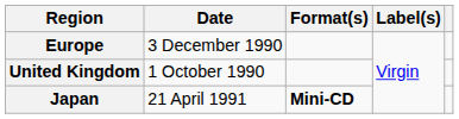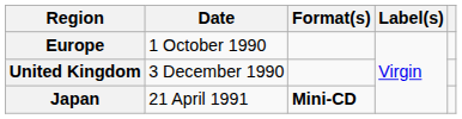 <table class="wikitable plainrowheaders">
 <tr>
 <th scope="col">Region</th>
 <th scope="col">Date</th>
 <th scope="col">Format(s)</th>
 <th scope="col">Label(s)</th>
 <th scope="col"></th>
 </tr>
 <tr>
 <th scope="row">Europe</th>
-<td>3 December 1990</td>
+<td>1 October 1990</td>
 <td></td>
 <td rowspan="3"><a href='#'>Virgin</a></td>
 <td></td>
 </tr>
 <tr>
 <th scope="row">United Kingdom</th>
-<td>1 October 1990</td>
+<td>3 December 1990</td>
 <td></td>
 <td></td>
 </tr>
 <tr>
 <th scope="row">Japan</th>
 <td>21 April 1991</td>
 <td><strong>Mini-CD</strong></td>
 <td></td>
 </tr>
 </table>
